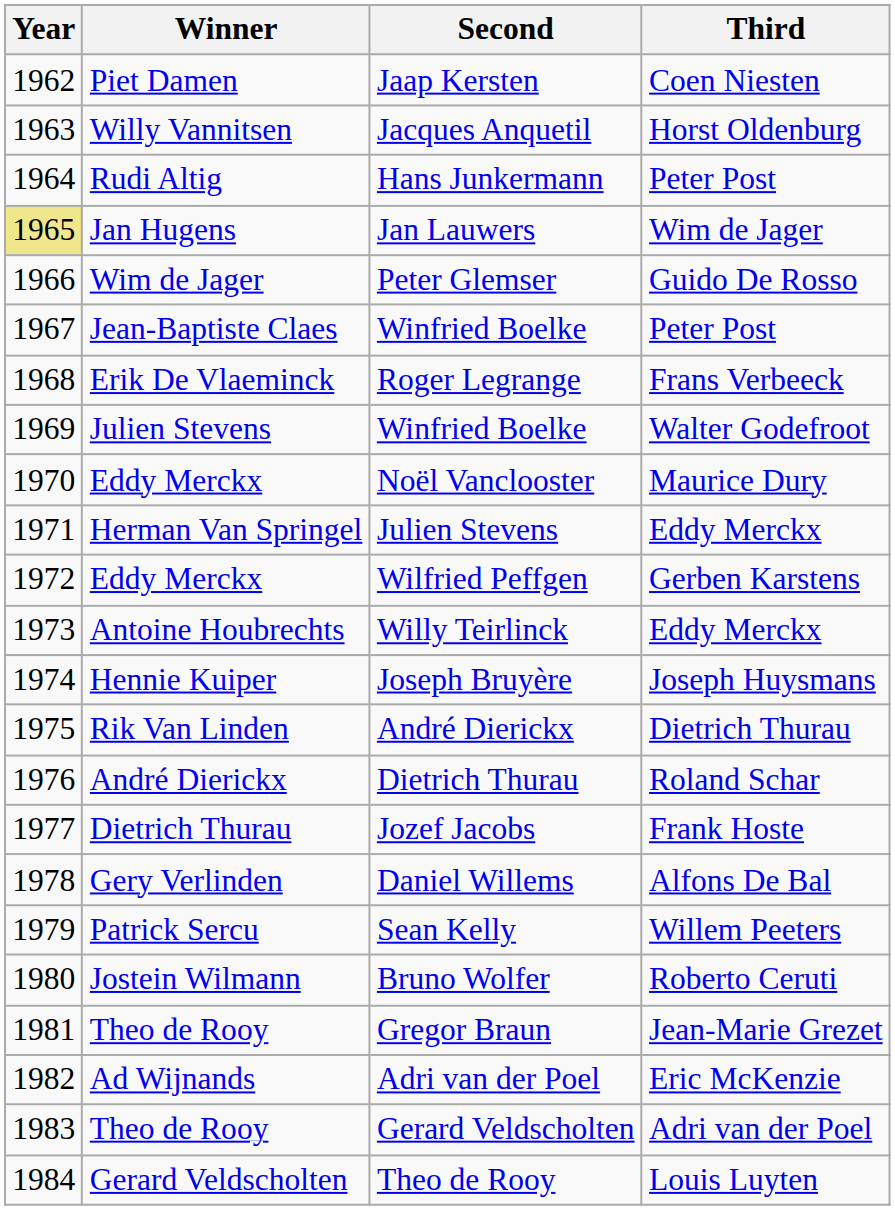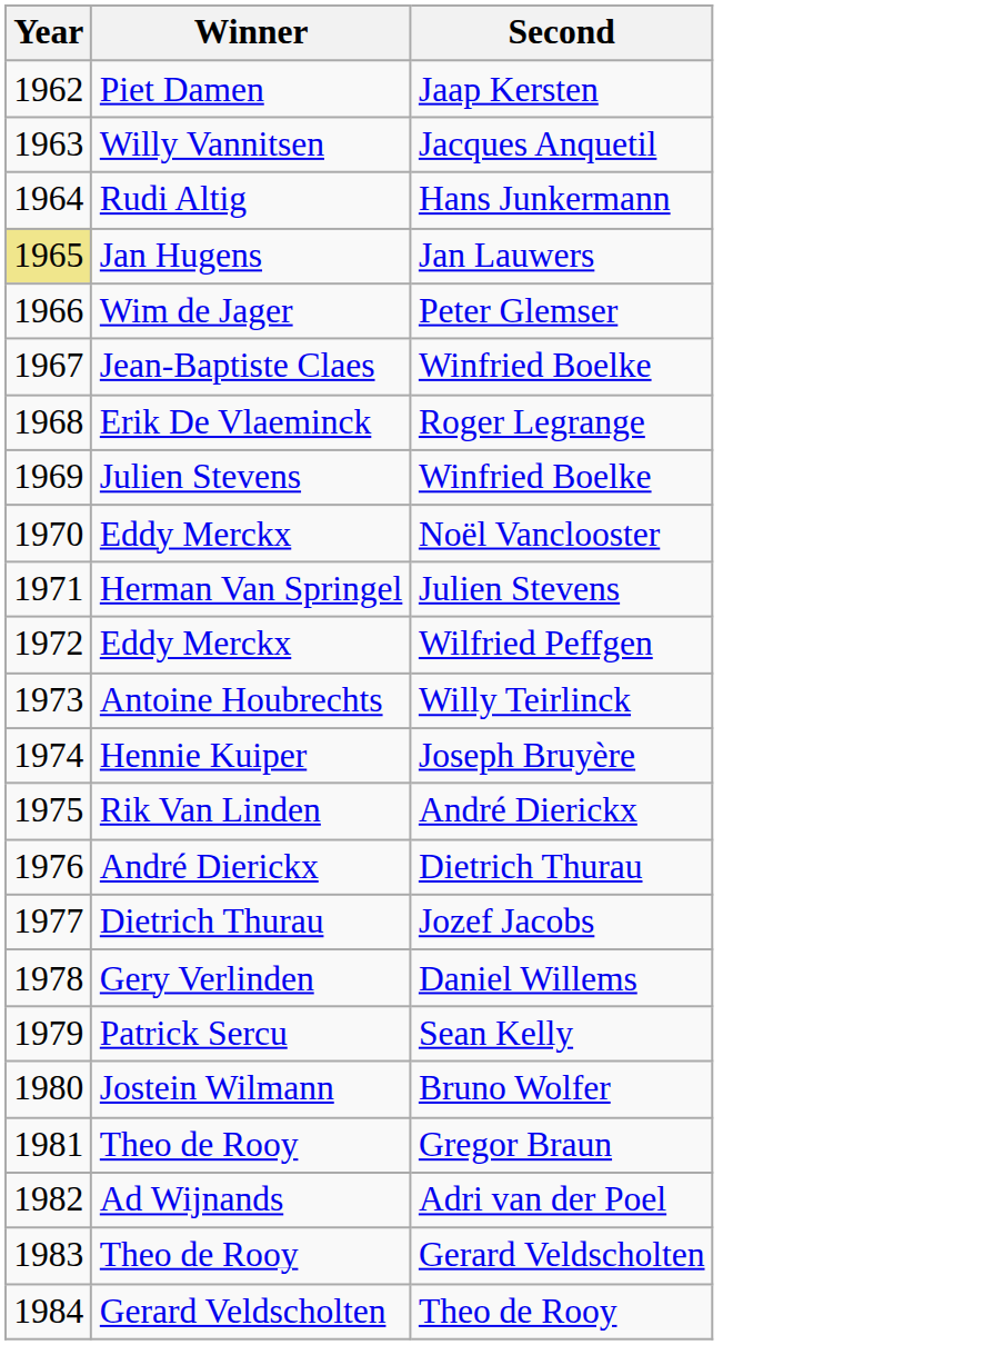 <table class="wikitable">
 <tr>
 <th>Year</th>
 <th>Winner</th>
 <th>Second</th>
-<th>Third</th>
 </tr>
 <tr>
 <td>1962</td>
 <td> <a href='#'>Piet Damen</a></td>
 <td> <a href='#'>Jaap Kersten</a></td>
-<td> <a href='#'>Coen Niesten</a></td>
 </tr>
 <tr>
 <td>1963</td>
 <td> <a href='#'>Willy Vannitsen</a></td>
 <td> <a href='#'>Jacques Anquetil</a></td>
-<td> <a href='#'>Horst Oldenburg</a></td>
 </tr>
 <tr>
 <td>1964</td>
 <td> <a href='#'>Rudi Altig</a></td>
 <td> <a href='#'>Hans Junkermann</a></td>
-<td> <a href='#'>Peter Post</a></td>
 </tr>
 <tr>
 <td style="background: khaki;">1965</td>
 <td> <a href='#'>Jan Hugens</a></td>
 <td> <a href='#'>Jan Lauwers</a></td>
-<td> <a href='#'>Wim de Jager</a></td>
 </tr>
 <tr>
 <td>1966</td>
 <td> <a href='#'>Wim de Jager</a></td>
 <td> <a href='#'>Peter Glemser</a></td>
-<td> <a href='#'>Guido De Rosso</a></td>
 </tr>
 <tr>
 <td>1967</td>
 <td> <a href='#'>Jean-Baptiste Claes</a></td>
 <td> <a href='#'>Winfried Boelke</a></td>
-<td> <a href='#'>Peter Post</a></td>
 </tr>
 <tr>
 <td>1968</td>
 <td> <a href='#'>Erik De Vlaeminck</a></td>
 <td> <a href='#'>Roger Legrange</a></td>
-<td> <a href='#'>Frans Verbeeck</a></td>
 </tr>
 <tr>
 <td>1969</td>
 <td> <a href='#'>Julien Stevens</a></td>
 <td> <a href='#'>Winfried Boelke</a></td>
-<td> <a href='#'>Walter Godefroot</a></td>
 </tr>
 <tr>
 <td>1970</td>
 <td> <a href='#'>Eddy Merckx</a></td>
 <td> <a href='#'>Noël Vanclooster</a></td>
-<td> <a href='#'>Maurice Dury</a></td>
 </tr>
 <tr>
 <td>1971</td>
 <td> <a href='#'>Herman Van Springel</a></td>
 <td> <a href='#'>Julien Stevens</a></td>
-<td> <a href='#'>Eddy Merckx</a></td>
 </tr>
 <tr>
 <td>1972</td>
 <td> <a href='#'>Eddy Merckx</a></td>
 <td> <a href='#'>Wilfried Peffgen</a></td>
-<td> <a href='#'>Gerben Karstens</a></td>
 </tr>
 <tr>
 <td>1973</td>
 <td> <a href='#'>Antoine Houbrechts</a></td>
 <td> <a href='#'>Willy Teirlinck</a></td>
-<td> <a href='#'>Eddy Merckx</a></td>
 </tr>
 <tr>
 <td>1974</td>
 <td> <a href='#'>Hennie Kuiper</a></td>
 <td> <a href='#'>Joseph Bruyère</a></td>
-<td> <a href='#'>Joseph Huysmans</a></td>
 </tr>
 <tr>
 <td>1975</td>
 <td> <a href='#'>Rik Van Linden</a></td>
 <td> <a href='#'>André Dierickx</a></td>
-<td> <a href='#'>Dietrich Thurau</a></td>
 </tr>
 <tr>
 <td>1976</td>
 <td> <a href='#'>André Dierickx</a></td>
 <td> <a href='#'>Dietrich Thurau</a></td>
-<td> <a href='#'>Roland Schar</a></td>
 </tr>
 <tr>
 <td>1977</td>
 <td> <a href='#'>Dietrich Thurau</a></td>
 <td> <a href='#'>Jozef Jacobs</a></td>
-<td> <a href='#'>Frank Hoste</a></td>
 </tr>
 <tr>
 <td>1978</td>
 <td> <a href='#'>Gery Verlinden</a></td>
 <td> <a href='#'>Daniel Willems</a></td>
-<td> <a href='#'>Alfons De Bal</a></td>
 </tr>
 <tr>
 <td>1979</td>
 <td> <a href='#'>Patrick Sercu</a></td>
 <td> <a href='#'>Sean Kelly</a></td>
-<td> <a href='#'>Willem Peeters</a></td>
 </tr>
 <tr>
 <td>1980</td>
 <td> <a href='#'>Jostein Wilmann</a></td>
 <td> <a href='#'>Bruno Wolfer</a></td>
-<td> <a href='#'>Roberto Ceruti</a></td>
 </tr>
 <tr>
 <td>1981</td>
 <td> <a href='#'>Theo de Rooy</a></td>
 <td> <a href='#'>Gregor Braun</a></td>
-<td> <a href='#'>Jean-Marie Grezet</a></td>
 </tr>
 <tr>
 <td>1982</td>
 <td> <a href='#'>Ad Wijnands</a></td>
 <td> <a href='#'>Adri van der Poel</a></td>
-<td> <a href='#'>Eric McKenzie</a></td>
 </tr>
 <tr>
 <td>1983</td>
 <td> <a href='#'>Theo de Rooy</a></td>
 <td> <a href='#'>Gerard Veldscholten</a></td>
-<td> <a href='#'>Adri van der Poel</a></td>
 </tr>
 <tr>
 <td>1984</td>
 <td> <a href='#'>Gerard Veldscholten</a></td>
 <td> <a href='#'>Theo de Rooy</a></td>
-<td> <a href='#'>Louis Luyten</a></td>
 </tr>
 </table>
